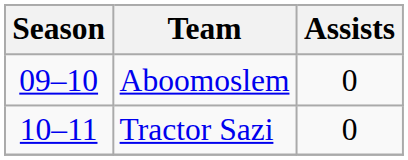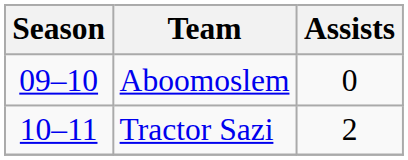 <table class="wikitable" style="text-align: center;">
 <tr>
 <th>Season</th>
 <th>Team</th>
 <th>Assists</th>
 </tr>
 <tr>
 <td><a href='#'>09–10</a></td>
 <td align="left"><a href='#'>Aboomoslem</a></td>
 <td>0</td>
 </tr>
 <tr>
 <td><a href='#'>10–11</a></td>
 <td align="left"><a href='#'>Tractor Sazi</a></td>
-<td>0</td>
+<td>2</td>
 </tr>
 <tr>
 </tr>
 </table>
